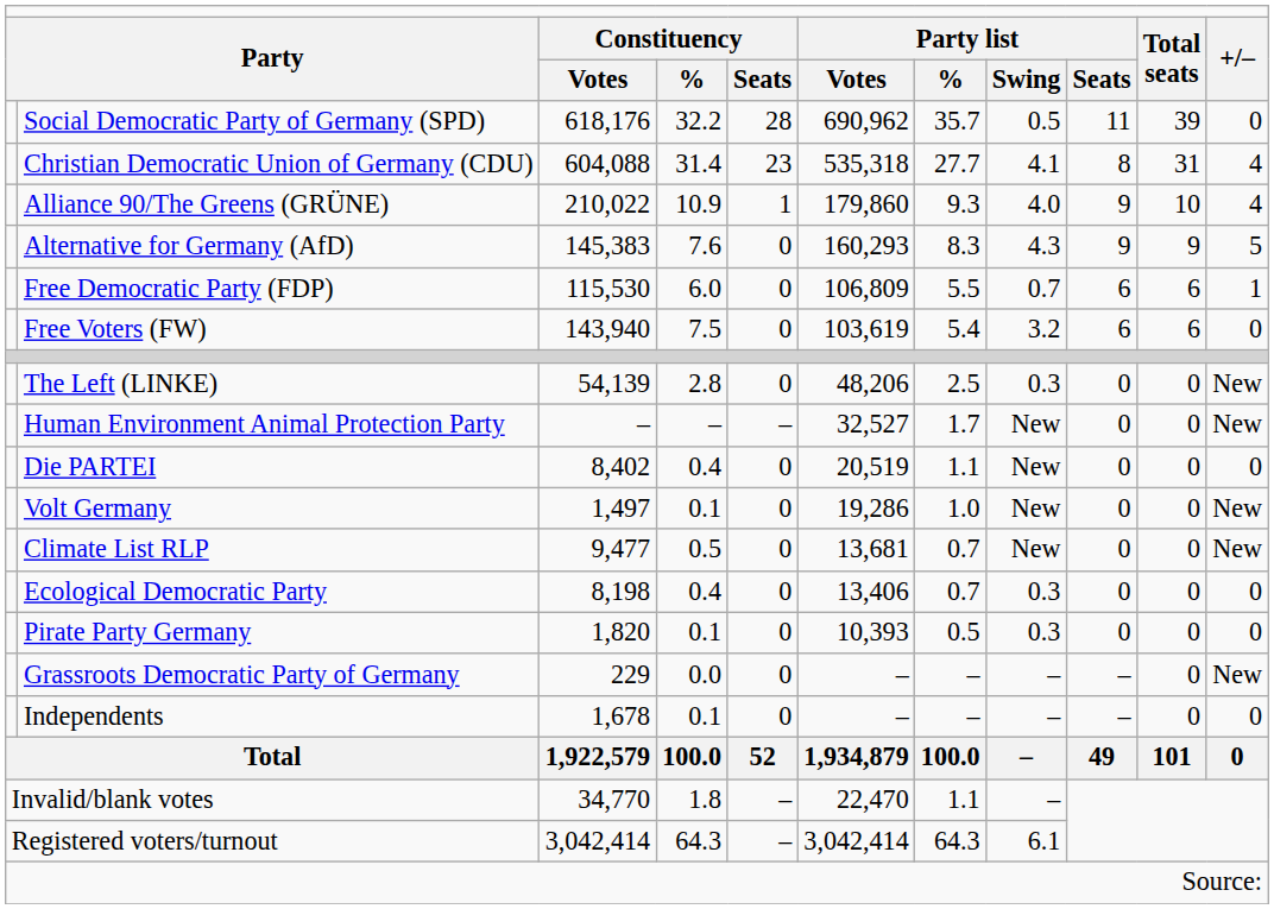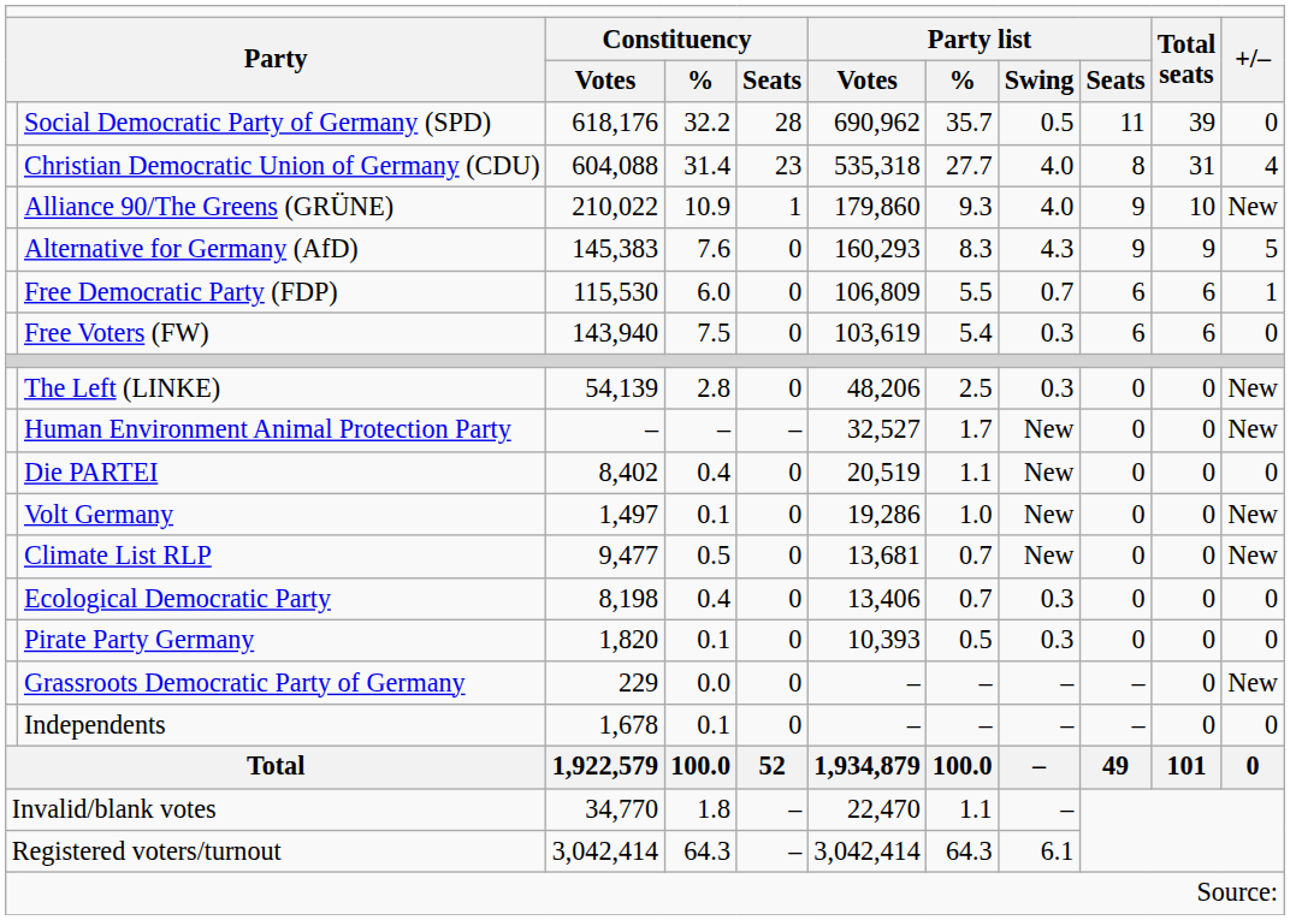 <table class=wikitable style="text-align:right">
 <tr>
 <td align=center colspan=11></td>
 </tr>
 <tr>
 <th rowspan=2 colspan=2>Party</th>
 <th colspan=3>Constituency</th>
 <th colspan=4>Party list</th>
 <th rowspan=2>Total<br>seats</th>
 <th rowspan=2>+/–</th>
 </tr>
 <tr>
 <th>Votes</th>
 <th>%</th>
 <th>Seats</th>
 <th>Votes</th>
 <th>%</th>
 <th>Swing</th>
 <th>Seats</th>
 </tr>
 <tr>
 <td bgcolor=></td>
 <td align=left><a href='#'>Social Democratic Party of Germany</a> (SPD)</td>
 <td>618,176</td>
 <td>32.2</td>
 <td>28</td>
 <td>690,962</td>
 <td>35.7</td>
 <td> 0.5</td>
 <td>11</td>
 <td>39</td>
 <td> 0</td>
 </tr>
 <tr>
 <td bgcolor=></td>
 <td align=left><a href='#'>Christian Democratic Union of Germany</a> (CDU)</td>
 <td>604,088</td>
 <td>31.4</td>
 <td>23</td>
 <td>535,318</td>
 <td>27.7</td>
-<td> 4.1</td>
+<td> 4.0</td>
 <td>8</td>
 <td>31</td>
 <td> 4</td>
 </tr>
 <tr>
 <td bgcolor=></td>
 <td align=left><a href='#'>Alliance 90/The Greens</a> (GRÜNE)</td>
 <td>210,022</td>
 <td>10.9</td>
 <td>1</td>
 <td>179,860</td>
 <td>9.3</td>
 <td> 4.0</td>
 <td>9</td>
 <td>10</td>
-<td> 4</td>
+<td>New</td>
 </tr>
 <tr>
 <td bgcolor=></td>
 <td align=left><a href='#'>Alternative for Germany</a> (AfD)</td>
 <td>145,383</td>
 <td>7.6</td>
 <td>0</td>
 <td>160,293</td>
 <td>8.3</td>
 <td> 4.3</td>
 <td>9</td>
 <td>9</td>
 <td> 5</td>
 </tr>
 <tr>
 <td bgcolor=></td>
 <td align=left><a href='#'>Free Democratic Party</a> (FDP)</td>
 <td>115,530</td>
 <td>6.0</td>
 <td>0</td>
 <td>106,809</td>
 <td>5.5</td>
 <td> 0.7</td>
 <td>6</td>
 <td>6</td>
 <td> 1</td>
 </tr>
 <tr>
 <td bgcolor=></td>
 <td align=left><a href='#'>Free Voters</a> (FW)</td>
 <td>143,940</td>
 <td>7.5</td>
 <td>0</td>
 <td>103,619</td>
 <td>5.4</td>
-<td> 3.2</td>
+<td> 0.3</td>
 <td>6</td>
 <td>6</td>
 <td> 0</td>
 </tr>
 <tr>
 <td bgcolor=lightgrey colspan=11></td>
 </tr>
 <tr>
 <td bgcolor=></td>
 <td align=left><a href='#'>The Left</a> (LINKE)</td>
 <td>54,139</td>
 <td>2.8</td>
 <td>0</td>
 <td>48,206</td>
 <td>2.5</td>
 <td> 0.3</td>
 <td>0</td>
 <td>0</td>
 <td>New</td>
 </tr>
 <tr>
 <td bgcolor=></td>
 <td align=left><a href='#'>Human Environment Animal Protection Party</a></td>
 <td>–</td>
 <td>–</td>
 <td>–</td>
 <td>32,527</td>
 <td>1.7</td>
 <td>New</td>
 <td>0</td>
 <td>0</td>
 <td>New</td>
 </tr>
 <tr>
 <td bgcolor=></td>
 <td align=left><a href='#'>Die PARTEI</a></td>
 <td>8,402</td>
 <td>0.4</td>
 <td>0</td>
 <td>20,519</td>
 <td>1.1</td>
 <td>New</td>
 <td>0</td>
 <td>0</td>
 <td> 0</td>
 </tr>
 <tr>
 <td bgcolor=></td>
 <td align=left><a href='#'>Volt Germany</a></td>
 <td>1,497</td>
 <td>0.1</td>
 <td>0</td>
 <td>19,286</td>
 <td>1.0</td>
 <td>New</td>
 <td>0</td>
 <td>0</td>
 <td>New</td>
 </tr>
 <tr>
 <td bgcolor=></td>
 <td align=left><a href='#'>Climate List RLP</a></td>
 <td>9,477</td>
 <td>0.5</td>
 <td>0</td>
 <td>13,681</td>
 <td>0.7</td>
 <td>New</td>
 <td>0</td>
 <td>0</td>
 <td>New</td>
 </tr>
 <tr>
 <td bgcolor=></td>
 <td align=left><a href='#'>Ecological Democratic Party</a></td>
 <td>8,198</td>
 <td>0.4</td>
 <td>0</td>
 <td>13,406</td>
 <td>0.7</td>
 <td> 0.3</td>
 <td>0</td>
 <td>0</td>
 <td> 0</td>
 </tr>
 <tr>
 <td bgcolor=></td>
 <td align=left><a href='#'>Pirate Party Germany</a></td>
 <td>1,820</td>
 <td>0.1</td>
 <td>0</td>
 <td>10,393</td>
 <td>0.5</td>
 <td> 0.3</td>
 <td>0</td>
 <td>0</td>
 <td> 0</td>
 </tr>
 <tr>
 <td bgcolor=></td>
 <td align=left><a href='#'>Grassroots Democratic Party of Germany</a></td>
 <td>229</td>
 <td>0.0</td>
 <td>0</td>
 <td>–</td>
 <td>–</td>
 <td>–</td>
 <td>–</td>
 <td>0</td>
 <td>New</td>
 </tr>
 <tr>
 <td bgcolor=></td>
 <td align=left>Independents</td>
 <td>1,678</td>
 <td>0.1</td>
 <td>0</td>
 <td>–</td>
 <td>–</td>
 <td>–</td>
 <td>–</td>
 <td>0</td>
 <td> 0</td>
 </tr>
 <tr>
 <th colspan=2>Total</th>
 <th>1,922,579</th>
 <th>100.0</th>
 <th>52</th>
 <th>1,934,879</th>
 <th>100.0</th>
 <th>–</th>
 <th>49</th>
 <th>101</th>
 <th> 0</th>
 </tr>
 <tr>
 <td align=left colspan=2>Invalid/blank votes</td>
 <td>34,770</td>
 <td>1.8</td>
 <td>–</td>
 <td>22,470</td>
 <td>1.1</td>
 <td>–</td>
 <td rowspan=2 colspan=3></td>
 </tr>
 <tr>
 <td align=left colspan=2>Registered voters/turnout</td>
 <td>3,042,414</td>
 <td>64.3</td>
 <td>–</td>
 <td>3,042,414</td>
 <td>64.3</td>
 <td> 6.1</td>
 </tr>
 <tr>
 <td colspan=11>Source:  </td>
 </tr>
 </table>
